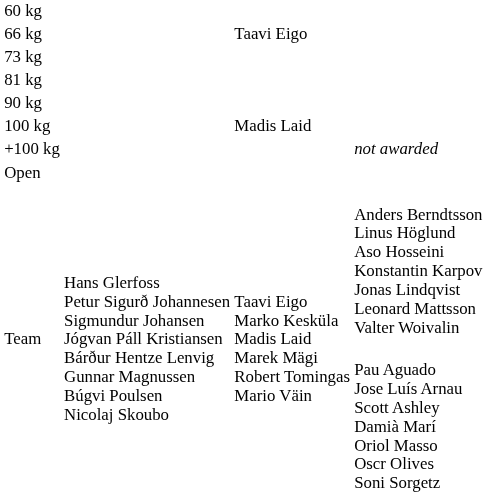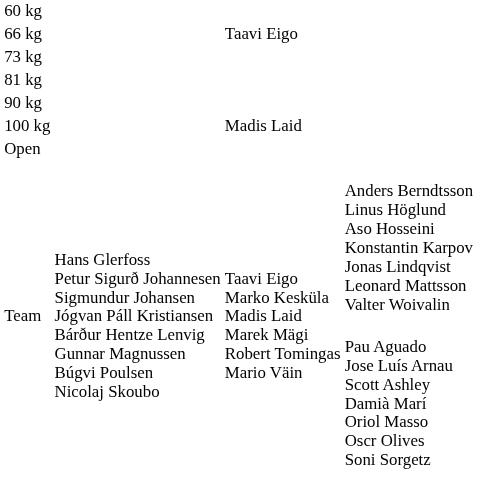 <table>
 <tr>
 <td rowspan=2>60 kg</td>
 <td rowspan=2></td>
 <td rowspan=2></td>
 <td></td>
 </tr>
 <tr>
 <td></td>
 </tr>
 <tr>
 <td rowspan=2>66 kg</td>
 <td rowspan=2></td>
 <td rowspan=2>Taavi Eigo<br></td>
 <td></td>
 </tr>
 <tr>
 <td></td>
 </tr>
 <tr>
 <td rowspan=2>73 kg</td>
 <td rowspan=2></td>
 <td rowspan=2 nowrap></td>
 <td flagmedalist></td>
 </tr>
 <tr>
 <td flagmedalist></td>
 </tr>
 <tr>
 <td rowspan=3>81 kg</td>
 <td rowspan=3></td>
 <td rowspan=3></td>
 <td></td>
 </tr>
 <tr>
 <td></td>
 </tr>
 <tr>
 <td></td>
 </tr>
 <tr>
 <td rowspan=2>90 kg</td>
 <td rowspan=2></td>
 <td rowspan=2></td>
 <td></td>
 </tr>
 <tr>
 <td></td>
 </tr>
 <tr>
 <td rowspan=2>100 kg</td>
 <td rowspan=2></td>
 <td rowspan=2>Madis Laid<br></td>
 <td></td>
 </tr>
 <tr>
 <td> </td>
 </tr>
 <tr>
-<td>+100 kg</td>
-<td nowrap></td>
-<td></td>
-<td><em>not awarded</em></td>
-</tr>
-<tr>
 <td rowspan=2>Open</td>
 <td rowspan=2></td>
 <td rowspan=2></td>
 <td></td>
 </tr>
 <tr>
 <td nowrap></td>
 </tr>
 <tr>
 <td rowspan=2>Team</td>
 <td rowspan=2><br>Hans Glerfoss<br>Petur Sigurð Johannesen<br>Sigmundur Johansen<br>Jógvan Páll Kristiansen<br>Bárður Hentze Lenvig<br>Gunnar Magnussen<br>Búgvi Poulsen<br>Nicolaj Skoubo</td>
 <td rowspan=2><br>Taavi Eigo<br>Marko Kesküla<br>Madis Laid<br>Marek Mägi<br>Robert Tomingas<br>Mario Väin</td>
 <td><br>Anders Berndtsson<br>Linus Höglund<br>Aso Hosseini<br>Konstantin Karpov<br>Jonas Lindqvist<br>Leonard Mattsson<br>Valter Woivalin</td>
 </tr>
 <tr>
 <td><br>Pau Aguado<br>Jose Luís Arnau<br>Scott Ashley<br>Damià Marí<br>Oriol Masso<br>Oscr Olives<br>Soni Sorgetz</td>
 </tr>
 <tr>
 </tr>
 </table>
